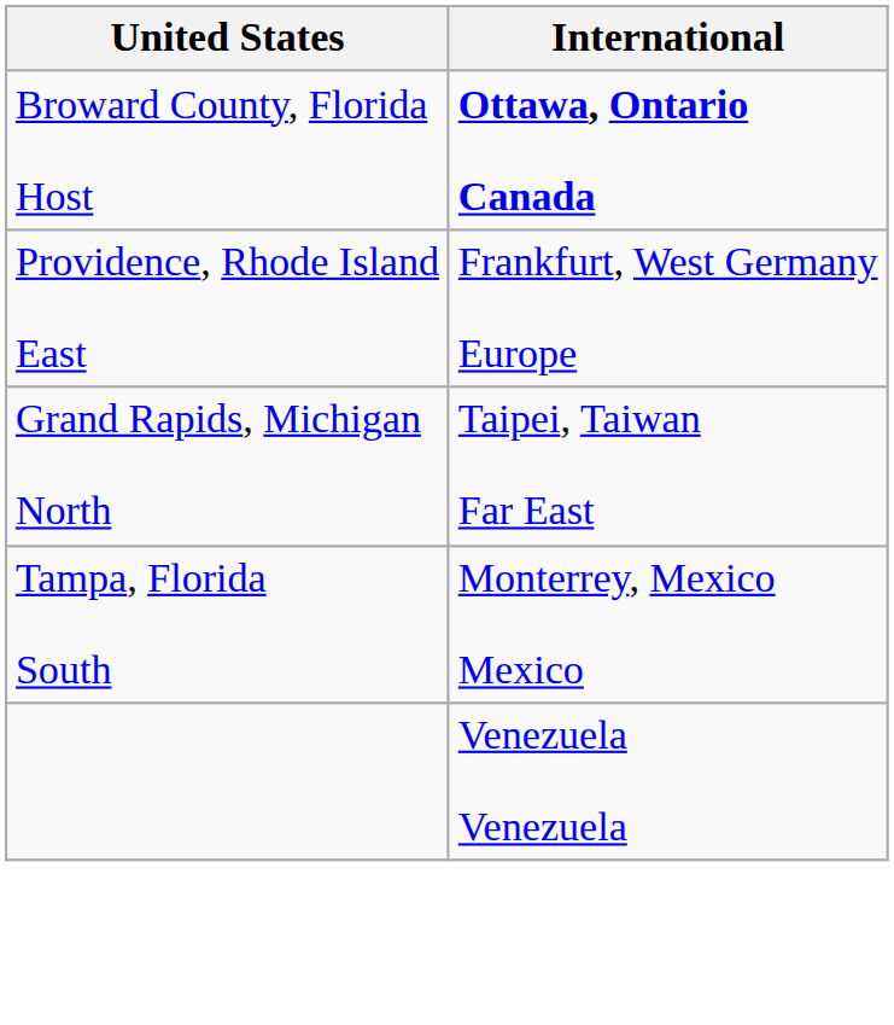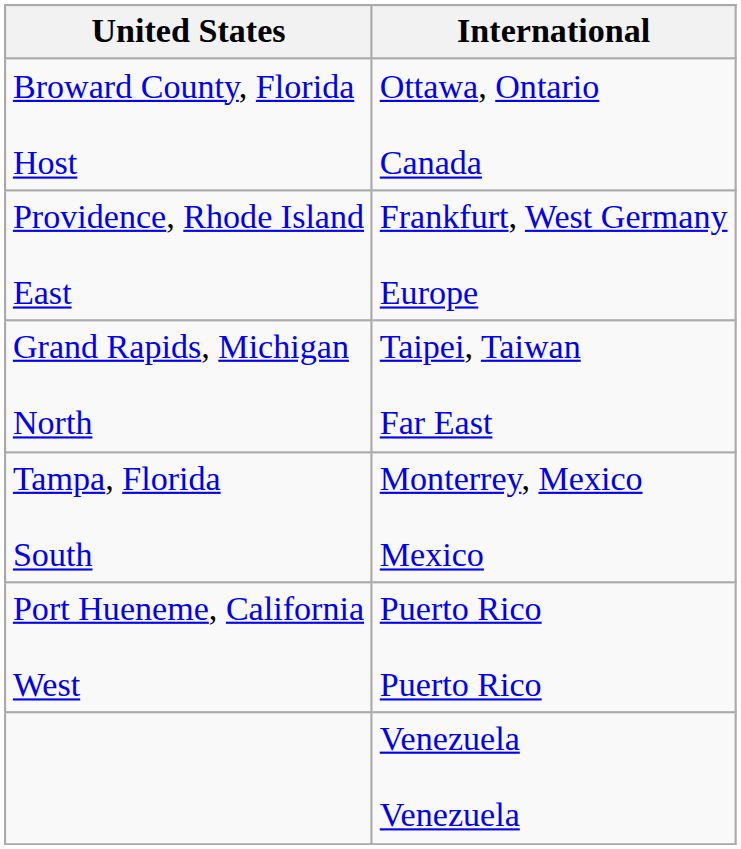 <table class="wikitable">
 <tr>
 <th>United States</th>
 <th>International</th>
 </tr>
 <tr>
 <td> <a href='#'>Broward County</a>, <a href='#'>Florida</a><br><br><a href='#'>Host</a></td>
-<td><strong> <a href='#'>Ottawa</a>, <a href='#'>Ontario</a><br><br><a href='#'>Canada</a></strong></td>
+<td> <a href='#'>Ottawa</a>, <a href='#'>Ontario</a><br><br><a href='#'>Canada</a></td>
 </tr>
 <tr>
 <td> <a href='#'>Providence</a>, <a href='#'>Rhode Island</a><br><br><a href='#'>East</a></td>
 <td> <a href='#'>Frankfurt</a>, <a href='#'>West Germany</a><br><br><a href='#'>Europe</a></td>
 </tr>
 <tr>
 <td> <a href='#'>Grand Rapids</a>, <a href='#'>Michigan</a><br><br><a href='#'>North</a></td>
 <td> <a href='#'>Taipei</a>, <a href='#'>Taiwan</a><br><br><a href='#'>Far East</a></td>
 </tr>
 <tr>
 <td> <a href='#'>Tampa</a>, <a href='#'>Florida</a><br><br><a href='#'>South</a></td>
 <td> <a href='#'>Monterrey</a>, <a href='#'>Mexico</a><br><br><a href='#'>Mexico</a></td>
 </tr>
 <tr>
+<td> <a href='#'>Port Hueneme</a>, <a href='#'>California</a><br><br><a href='#'>West</a></td>
+<td> <a href='#'>Puerto Rico</a><br><br><a href='#'>Puerto Rico</a></td>
+</tr>
+<tr>
 <td></td>
 <td> <a href='#'>Venezuela</a><br><br><a href='#'>Venezuela</a></td>
 </tr>
 </table>
